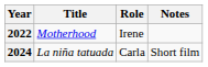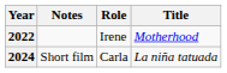 <table class="wikitable plainrowheaders sortable"  style=font-size:100%>
 <tr>
 <th scope="col">Year</th>
+<th class="unsortable">Notes</th>
+<th scope="col">Role</th>
 <th scope="col">Title</th>
-<th scope="col">Role</th>
-<th class="unsortable">Notes</th>
 </tr>
 <tr>
 <th scope=row>2022</th>
+<td></td>
+<td>Irene</td>
 <td scope="row"><a href='#'><em>Motherhood</em></a></td>
-<td>Irene</td>
-<td></td>
 </tr>
 <tr>
 <th scope=row>2024</th>
+<td>Short film</td>
+<td>Carla</td>
 <td scope="row"><em>La niña tatuada</em></td>
-<td>Carla</td>
-<td>Short film</td>
 </tr>
 </table>
